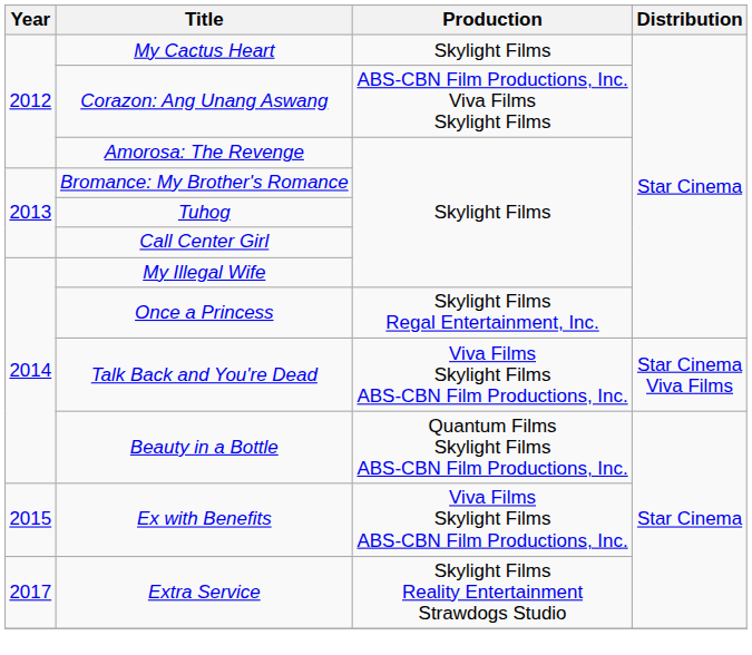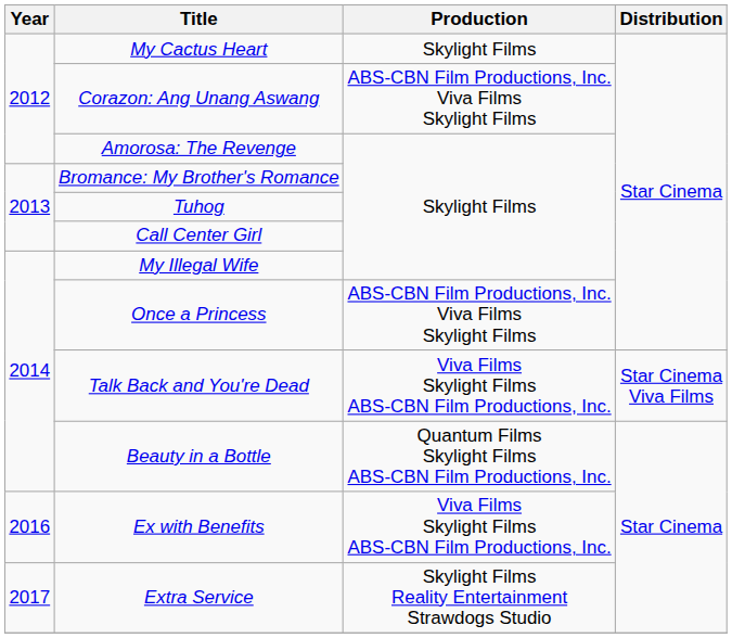 <table class="wikitable" style="text-align:center">
 <tr>
 <th>Year</th>
 <th>Title</th>
 <th>Production</th>
 <th>Distribution</th>
 </tr>
 <tr>
 <td rowspan="3"><a href='#'>2012</a></td>
 <td><em><a href='#'>My Cactus Heart</a></em></td>
 <td>Skylight Films</td>
 <td rowspan="8"><a href='#'>Star Cinema</a></td>
 </tr>
 <tr>
 <td><em><a href='#'>Corazon: Ang Unang Aswang</a></em></td>
 <td><a href='#'>ABS-CBN Film Productions, Inc.</a> <br> Viva Films <br> Skylight Films</td>
 </tr>
 <tr>
 <td><em><a href='#'>Amorosa: The Revenge</a></em></td>
 <td rowspan="5">Skylight Films</td>
 </tr>
 <tr>
 <td rowspan="3"><a href='#'>2013</a></td>
 <td><em><a href='#'>Bromance: My Brother's Romance</a></em></td>
 </tr>
 <tr>
 <td><em><a href='#'>Tuhog</a></em></td>
 </tr>
 <tr>
 <td><em><a href='#'>Call Center Girl</a></em></td>
 </tr>
 <tr>
 <td rowspan="4"><a href='#'>2014</a></td>
 <td><em><a href='#'>My Illegal Wife</a></em></td>
 </tr>
 <tr>
 <td><em><a href='#'>Once a Princess</a></em></td>
-<td>Skylight Films <br> <a href='#'>Regal Entertainment, Inc.</a></td>
+<td><a href='#'>ABS-CBN Film Productions, Inc.</a> <br> Viva Films <br> Skylight Films</td>
 </tr>
 <tr>
 <td><em><a href='#'>Talk Back and You're Dead</a></em></td>
 <td><a href='#'>Viva Films</a> <br> Skylight Films <br> <a href='#'>ABS-CBN Film Productions, Inc.</a></td>
 <td><a href='#'>Star Cinema</a><br><a href='#'>Viva Films</a></td>
 </tr>
 <tr>
 <td><em><a href='#'>Beauty in a Bottle</a></em></td>
 <td>Quantum Films <br> Skylight Films <br> <a href='#'>ABS-CBN Film Productions, Inc.</a></td>
 <td rowspan="3"><a href='#'>Star Cinema</a></td>
 </tr>
 <tr>
-<td><a href='#'>2015</a></td>
+<td><a href='#'>2016</a></td>
 <td><em><a href='#'>Ex with Benefits</a></em></td>
 <td><a href='#'>Viva Films</a> <br> Skylight Films <br> <a href='#'>ABS-CBN Film Productions, Inc.</a></td>
 </tr>
 <tr>
 <td><a href='#'>2017</a></td>
 <td><em><a href='#'>Extra Service</a></em></td>
 <td>Skylight Films <br> <a href='#'>Reality Entertainment</a> <br> Strawdogs Studio</td>
 </tr>
 <tr>
 </tr>
 </table>
